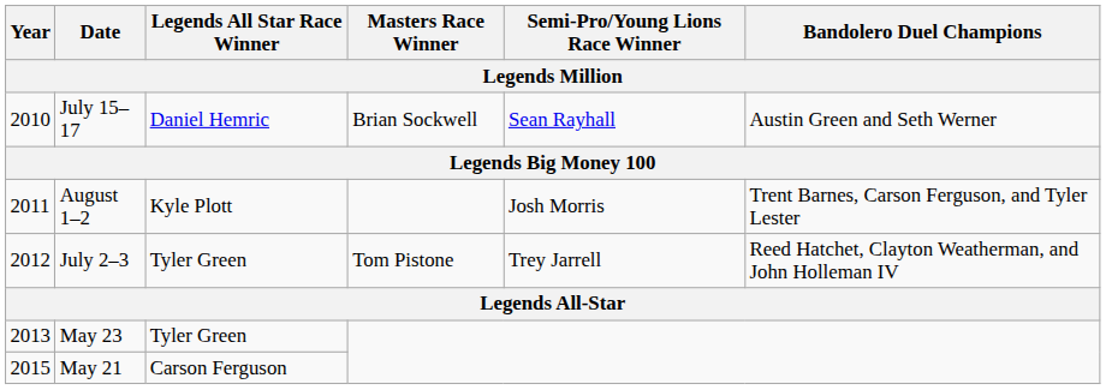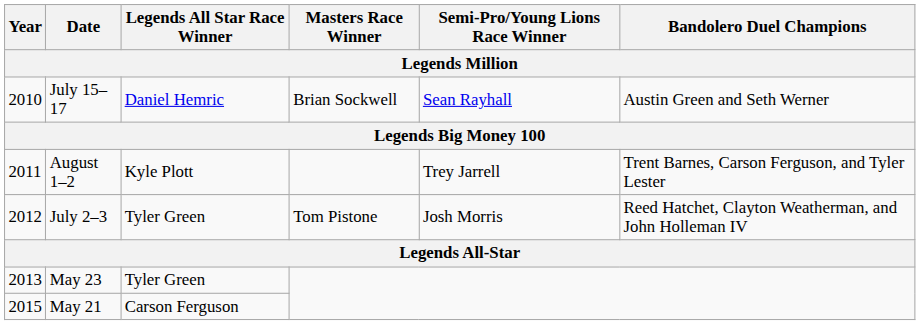 <table class="wikitable">
 <tr>
 <th>Year</th>
 <th>Date</th>
 <th>Legends All Star Race Winner</th>
 <th>Masters Race Winner</th>
 <th>Semi-Pro/Young Lions Race Winner</th>
 <th>Bandolero Duel Champions</th>
 </tr>
 <tr>
 <th colspan=8>Legends Million</th>
 </tr>
 <tr>
 <td>2010</td>
 <td>July 15–17</td>
 <td><a href='#'>Daniel Hemric</a></td>
 <td>Brian Sockwell</td>
 <td><a href='#'>Sean Rayhall</a></td>
 <td>Austin Green and Seth Werner</td>
 </tr>
 <tr>
 <th colspan=8>Legends Big Money 100</th>
 </tr>
 <tr>
 <td>2011</td>
 <td>August 1–2</td>
 <td>Kyle Plott</td>
 <td></td>
-<td>Josh Morris</td>
+<td>Trey Jarrell </td>
 <td>Trent Barnes, Carson Ferguson, and Tyler Lester</td>
 </tr>
 <tr>
 <td>2012</td>
 <td>July 2–3</td>
 <td>Tyler Green</td>
 <td>Tom Pistone</td>
-<td>Trey Jarrell </td>
+<td>Josh Morris</td>
 <td>Reed Hatchet, Clayton Weatherman, and John Holleman IV</td>
 </tr>
 <tr>
 <th colspan=8>Legends All-Star</th>
 </tr>
 <tr>
 <td>2013</td>
 <td>May 23</td>
 <td>Tyler Green</td>
 </tr>
 <tr>
 <td>2015</td>
 <td>May 21</td>
 <td>Carson Ferguson</td>
 </tr>
 </table>
